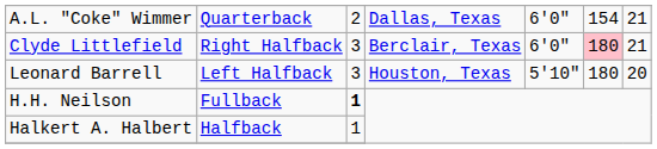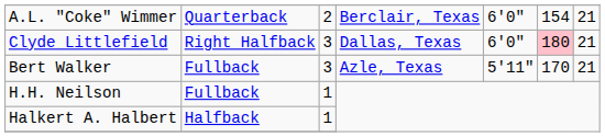 <table class="wikitable">
 <tr>
 </tr>
 <tr>
 <td>A.L. "Coke" Wimmer</td>
 <td><a href='#'>Quarterback</a></td>
 <td>2</td>
-<td><a href='#'>Dallas, Texas</a></td>
+<td><a href='#'>Berclair, Texas</a></td>
 <td>6'0"</td>
 <td>154</td>
 <td>21</td>
 </tr>
 <tr>
 <td><a href='#'>Clyde Littlefield</a></td>
 <td><a href='#'>Right Halfback</a></td>
 <td>3</td>
-<td><a href='#'>Berclair, Texas</a></td>
+<td><a href='#'>Dallas, Texas</a></td>
 <td>6'0"</td>
 <td style="background: pink;">180</td>
 <td>21</td>
 </tr>
 <tr>
-<td>Leonard Barrell</td>
-<td><a href='#'>Left Halfback</a></td>
+<td>Bert Walker</td>
+<td><a href='#'>Fullback</a></td>
 <td>3</td>
-<td><a href='#'>Houston, Texas</a></td>
-<td>5'10"</td>
-<td>180</td>
-<td>20</td>
+<td><a href='#'>Azle, Texas</a></td>
+<td>5'11"</td>
+<td>170</td>
+<td>21</td>
 </tr>
 <tr>
 <td>H.H. Neilson</td>
 <td><a href='#'>Fullback</a></td>
-<td><strong>1</strong></td>
+<td>1</td>
 </tr>
 <tr>
 <td>Halkert A. Halbert</td>
 <td><a href='#'>Halfback</a></td>
 <td>1</td>
 </tr>
 <tr>
 </tr>
 </table>
